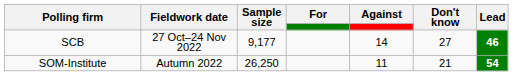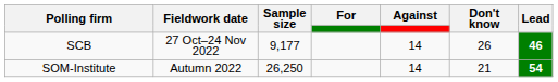 <table class="wikitable collapsible sortable" style="text-align:center; font-size:95%; line-height:14px">
 <tr>
 <th rowspan="2" style="width:180px;">Polling firm</th>
 <th rowspan="2" style="width:125px;">Fieldwork date</th>
 <th style="width:60px;" rowspan="2">Sample size</th>
 <th class="unsortable" style="width:80px;">For</th>
 <th class="unsortable" style="width:80px;">Against</th>
 <th class="unsortable" style="width:80px;" rowspan="2">Don't know</th>
 <th class="unsortable" style="width:20px;" rowspan="2">Lead</th>
 </tr>
 <tr>
 <th class="unsortable" style="background:green;width:60px;"></th>
 <th class="unsortable" style="background:red;width:60px;"></th>
 </tr>
 <tr>
 <td>SCB</td>
 <td>27 Oct–24 Nov 2022</td>
 <td>9,177</td>
 <td></td>
 <td>14</td>
-<td>27</td>
+<td>26</td>
 <td style="background:green;color:white;"><strong>46</strong></td>
 </tr>
 <tr>
 <td>SOM-Institute</td>
 <td>Autumn 2022</td>
 <td>26,250</td>
 <td></td>
-<td>11</td>
+<td>14</td>
 <td>21</td>
 <td style="background:green;color:white;"><strong>54</strong></td>
 </tr>
 </table>
